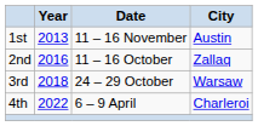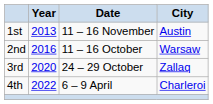 <table class="wikitable" align="center">
 <tr>
 <th style="background-color: #CCDDEE;"></th>
 <th style="background-color: #CCDDEE;">Year</th>
 <th style="background-color: #CCDDEE;">Date</th>
 <th style="background-color: #CCDDEE;">City</th>
 </tr>
 <tr>
 <td>1st</td>
 <td><a href='#'>2013</a></td>
 <td>11 – 16 November</td>
 <td> <a href='#'>Austin</a></td>
 </tr>
 <tr>
 <td>2nd</td>
 <td><a href='#'>2016</a></td>
 <td>11 – 16 October</td>
-<td> <a href='#'>Zallaq</a></td>
+<td> <a href='#'>Warsaw</a></td>
 </tr>
 <tr>
 <td>3rd</td>
-<td><a href='#'>2018</a></td>
+<td><a href='#'>2020</a></td>
 <td>24 – 29 October</td>
-<td> <a href='#'>Warsaw</a></td>
+<td> <a href='#'>Zallaq</a></td>
 </tr>
 <tr>
 <td>4th</td>
 <td><a href='#'>2022</a></td>
 <td>6 – 9 April</td>
 <td> <a href='#'>Charleroi</a></td>
 </tr>
 <tr bgcolor=CCDDEE>
 <td colspan=4></td>
 </tr>
 </table>
